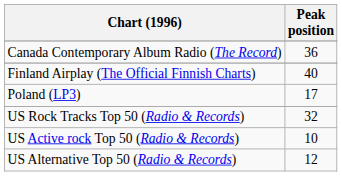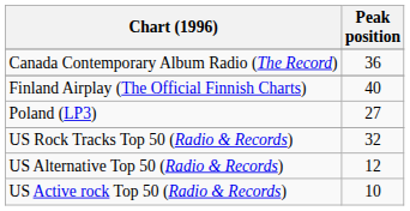 <table class="wikitable sortable">
 <tr>
 <th>Chart (1996)</th>
 <th>Peak<br>position</th>
 </tr>
 <tr>
 </tr>
 <tr>
 <td>Canada Contemporary Album Radio (<em><a href='#'>The Record</a></em>)</td>
 <td align=center>36</td>
 </tr>
 <tr>
 </tr>
 <tr>
 <td>Finland Airplay (<a href='#'>The Official Finnish Charts</a>)</td>
 <td align=center>40</td>
 </tr>
 <tr>
 <td>Poland (<a href='#'>LP3</a>)</td>
-<td style="text-align:center;">17</td>
+<td style="text-align:center;">27</td>
 </tr>
 <tr>
 </tr>
 <tr>
 </tr>
 <tr>
 </tr>
 <tr>
 <td>US Rock Tracks Top 50 (<em><a href='#'>Radio & Records</a></em>)</td>
 <td style="text-align:center;">32</td>
 </tr>
 <tr>
+<td>US Alternative Top 50 (<em><a href='#'>Radio & Records</a></em>)</td>
+<td style="text-align:center;">12</td>
+</tr>
+<tr>
 <td>US <a href='#'>Active rock</a> Top 50 (<em><a href='#'>Radio & Records</a></em>)</td>
 <td style="text-align:center;">10</td>
 </tr>
-<tr>
-<td>US Alternative Top 50 (<em><a href='#'>Radio & Records</a></em>)</td>
-<td style="text-align:center;">12</td>
-</tr>
 </table>
